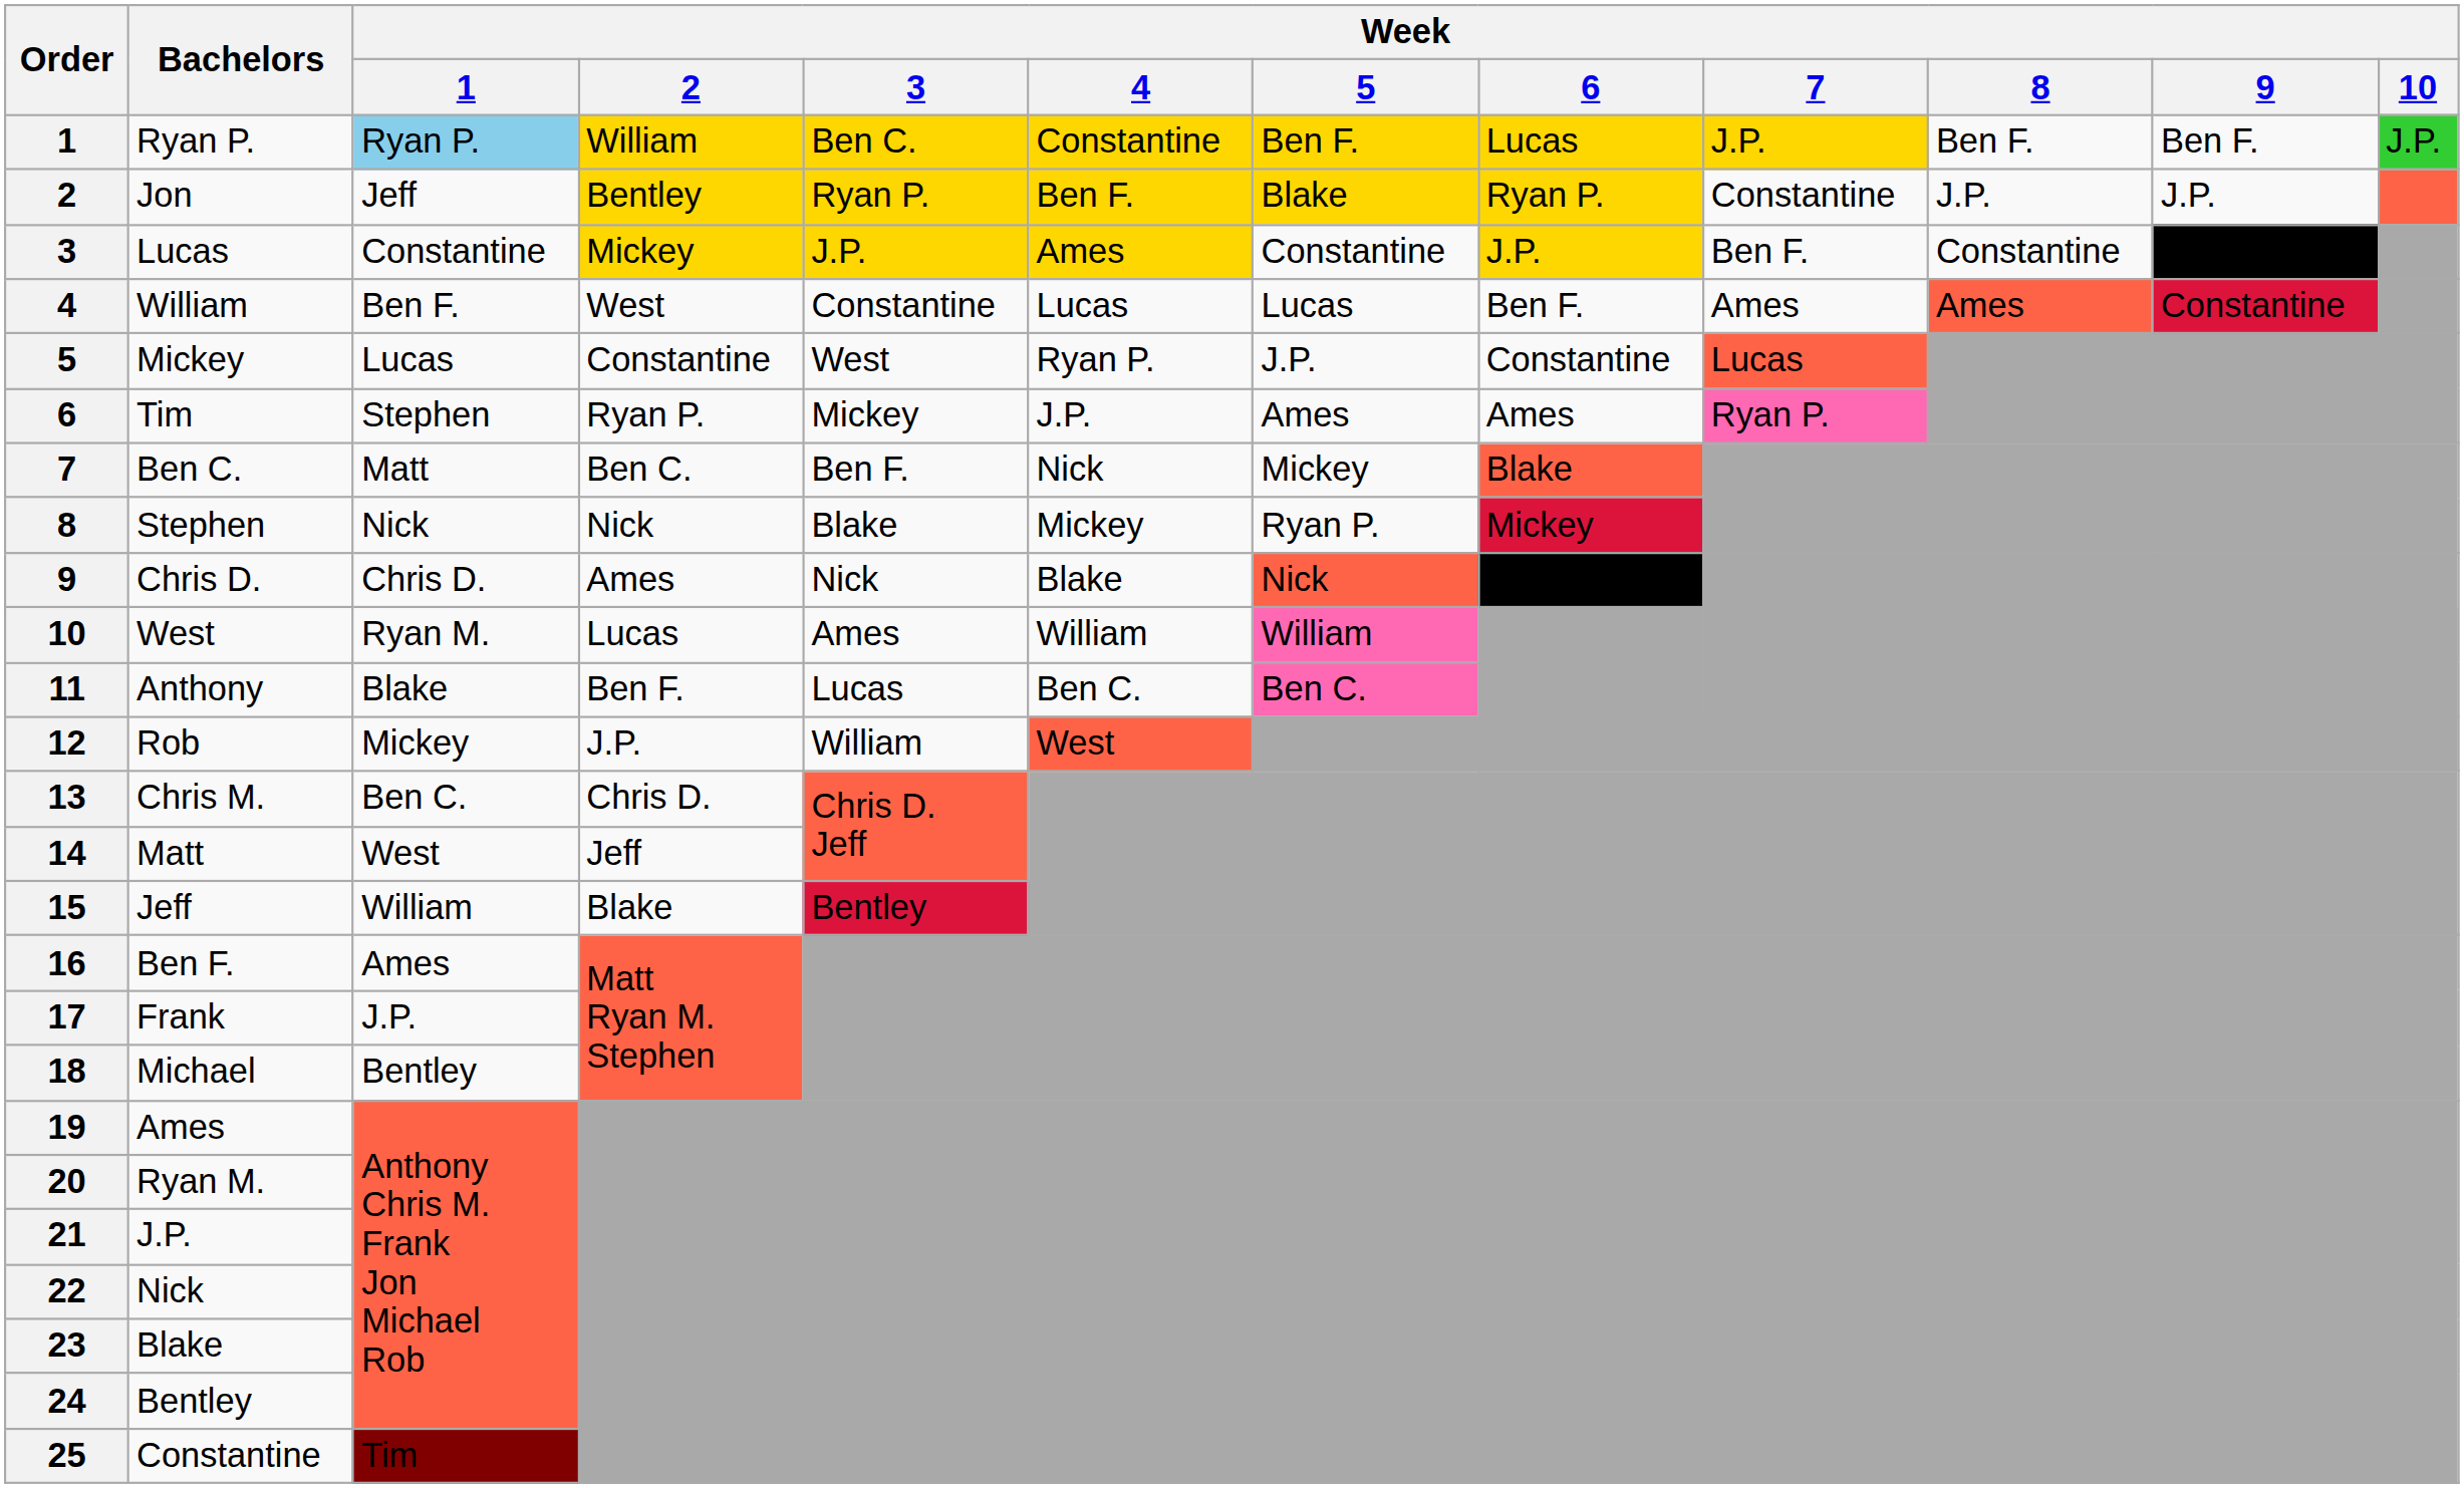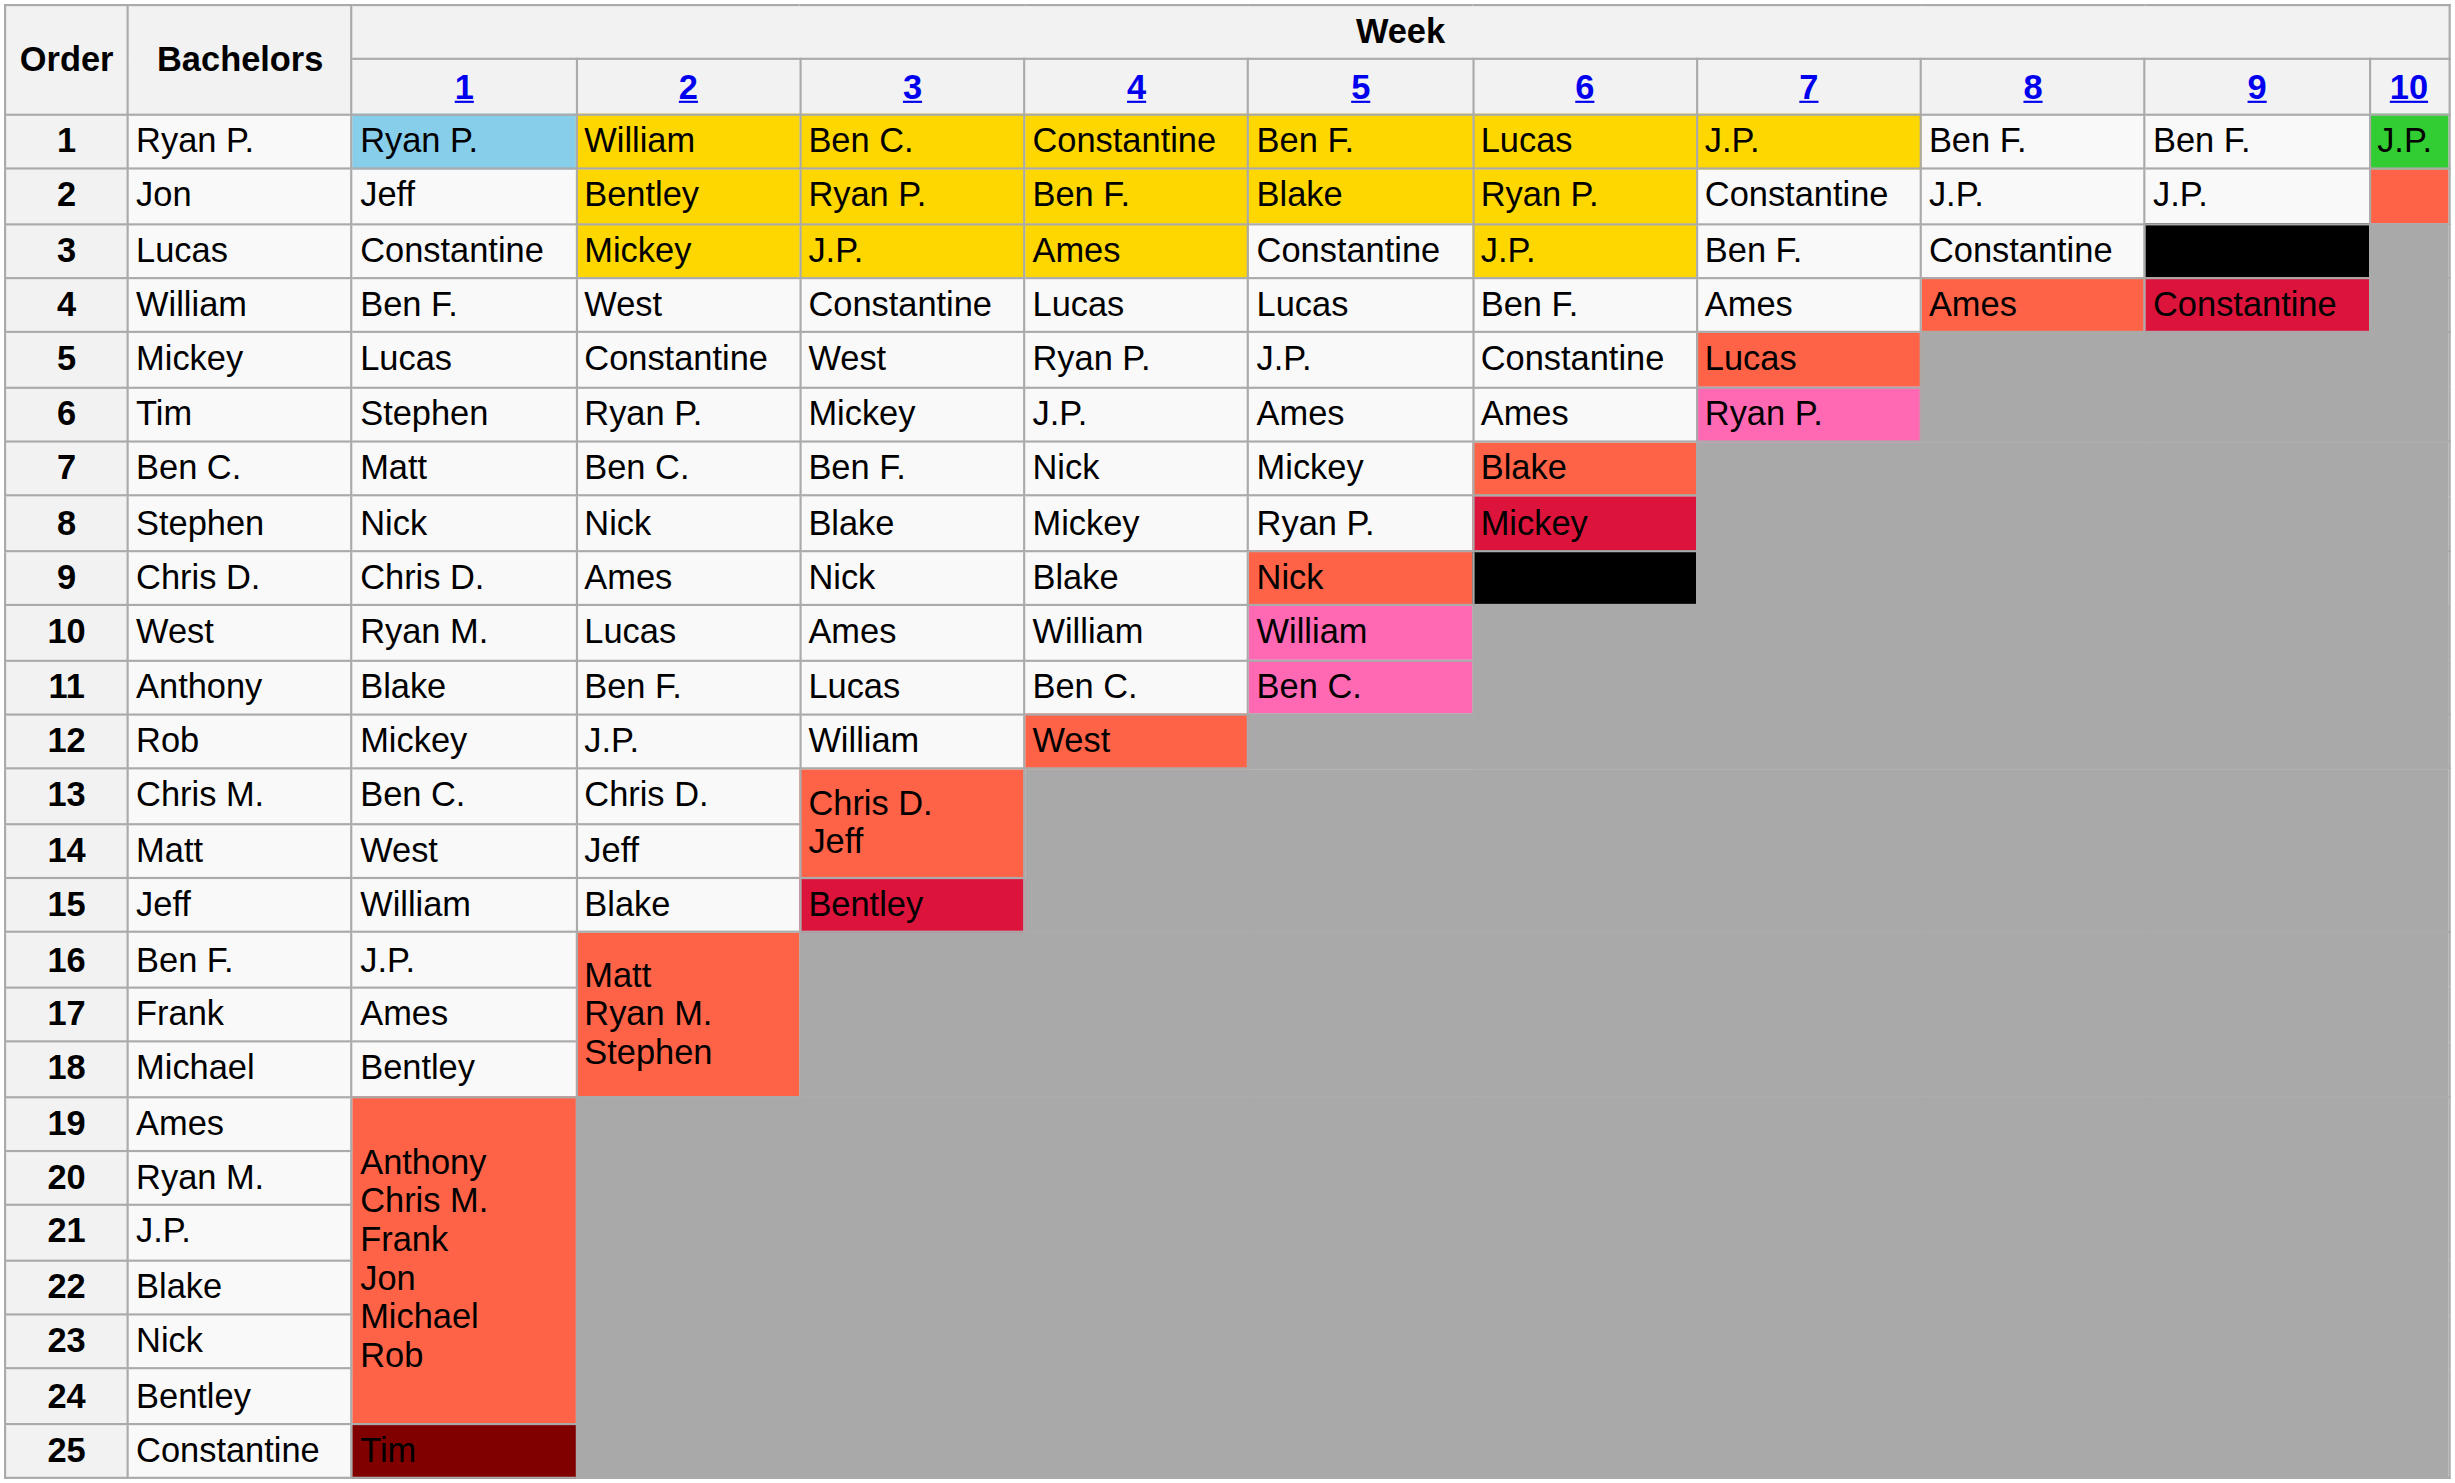 <table class="wikitable" style="width:90%;" style="text-align:center">
 <tr>
 <th rowspan=2>Order</th>
 <th rowspan=2>Bachelors</th>
 <th colspan=10>Week</th>
 </tr>
 <tr>
 <th><a href='#'>1</a></th>
 <th><a href='#'>2</a></th>
 <th><a href='#'>3</a></th>
 <th><a href='#'>4</a></th>
 <th><a href='#'>5</a></th>
 <th><a href='#'>6</a></th>
 <th><a href='#'>7</a></th>
 <th><a href='#'>8</a></th>
 <th><a href='#'>9</a></th>
 <th><a href='#'>10</a></th>
 </tr>
 <tr>
 <th>1</th>
 <td>Ryan P.</td>
 <td bgcolor="skyblue">Ryan P.</td>
 <td bgcolor="gold">William</td>
 <td bgcolor="gold">Ben C.</td>
 <td bgcolor="gold">Constantine</td>
 <td bgcolor="gold">Ben F.</td>
 <td bgcolor="gold">Lucas</td>
 <td bgcolor="gold">J.P.</td>
 <td>Ben F.</td>
 <td>Ben F.</td>
 <td bgcolor="limegreen">J.P.</td>
 </tr>
 <tr>
 <th>2</th>
 <td>Jon</td>
 <td>Jeff</td>
 <td bgcolor="gold">Bentley</td>
 <td bgcolor="gold">Ryan P.</td>
 <td bgcolor="gold">Ben F.</td>
 <td bgcolor="gold">Blake</td>
 <td bgcolor="gold">Ryan P.</td>
 <td>Constantine</td>
 <td>J.P.</td>
 <td>J.P.</td>
 <td bgcolor="tomato"></td>
 </tr>
 <tr>
 <th>3</th>
 <td>Lucas</td>
 <td>Constantine</td>
 <td bgcolor="gold">Mickey</td>
 <td bgcolor="gold">J.P.</td>
 <td bgcolor="gold">Ames</td>
 <td>Constantine</td>
 <td bgcolor="gold">J.P.</td>
 <td>Ben F.</td>
 <td>Constantine</td>
 <td bgcolor="black"><span>Ryan P.</span></td>
 <td bgcolor="A9A9A9" colspan=1></td>
 </tr>
 <tr>
 <th>4</th>
 <td>William</td>
 <td>Ben F.</td>
 <td>West</td>
 <td>Constantine</td>
 <td>Lucas</td>
 <td>Lucas</td>
 <td>Ben F.</td>
 <td>Ames</td>
 <td bgcolor="tomato">Ames</td>
 <td bgcolor="crimson"><span>Constantine</span></td>
 <td bgcolor="A9A9A9" colspan=1></td>
 </tr>
 <tr>
 <th>5</th>
 <td>Mickey</td>
 <td>Lucas</td>
 <td>Constantine</td>
 <td>West</td>
 <td>Ryan P.</td>
 <td>J.P.</td>
 <td>Constantine</td>
 <td bgcolor="tomato">Lucas</td>
 <td bgcolor="A9A9A9" colspan=3 rowspan="2"></td>
 </tr>
 <tr>
 <th>6</th>
 <td>Tim</td>
 <td>Stephen</td>
 <td>Ryan P.</td>
 <td>Mickey</td>
 <td>J.P.</td>
 <td>Ames</td>
 <td>Ames</td>
 <td bgcolor="hotpink">Ryan P.</td>
 </tr>
 <tr>
 <th>7</th>
 <td>Ben C.</td>
 <td>Matt</td>
 <td>Ben C.</td>
 <td>Ben F.</td>
 <td>Nick</td>
 <td>Mickey</td>
 <td bgcolor="tomato">Blake</td>
 <td bgcolor="A9A9A9" colspan=4 rowspan="2"></td>
 </tr>
 <tr>
 <th>8</th>
 <td>Stephen</td>
 <td>Nick</td>
 <td>Nick</td>
 <td>Blake</td>
 <td>Mickey</td>
 <td>Ryan P.</td>
 <td bgcolor="crimson"><span>Mickey</span></td>
 </tr>
 <tr>
 <th>9</th>
 <td>Chris D.</td>
 <td>Chris D.</td>
 <td>Ames</td>
 <td>Nick</td>
 <td>Blake</td>
 <td bgcolor="tomato">Nick</td>
 <td bgcolor="black"><span>Bentley</span></td>
 <td bgcolor="A9A9A9" colspan=5 rowspan="3"></td>
 </tr>
 <tr>
 <th>10</th>
 <td>West</td>
 <td>Ryan M.</td>
 <td>Lucas</td>
 <td>Ames</td>
 <td>William</td>
 <td bgcolor="hotpink">William</td>
 <td bgcolor="A9A9A9" colspan=5 rowspan="3"></td>
 </tr>
 <tr>
 <th>11</th>
 <td>Anthony</td>
 <td>Blake</td>
 <td>Ben F.</td>
 <td>Lucas</td>
 <td>Ben C.</td>
 <td bgcolor="hotpink">Ben C.</td>
 </tr>
 <tr>
 <th>12</th>
 <td>Rob</td>
 <td>Mickey</td>
 <td>J.P.</td>
 <td>William</td>
 <td bgcolor="tomato">West</td>
 <td bgcolor="A9A9A9" colspan=6></td>
 </tr>
 <tr>
 <th>13</th>
 <td>Chris M.</td>
 <td>Ben C.</td>
 <td>Chris D.</td>
 <td bgcolor="tomato" rowspan="2">Chris D.<br>Jeff</td>
 <td bgcolor="A9A9A9" colspan=7 rowspan="3"></td>
 </tr>
 <tr>
 <th>14</th>
 <td>Matt</td>
 <td>West</td>
 <td>Jeff</td>
 </tr>
 <tr>
 <th>15</th>
 <td>Jeff</td>
 <td>William</td>
 <td>Blake</td>
 <td bgcolor="crimson"><span>Bentley</span></td>
 </tr>
 <tr>
 <th>16</th>
 <td>Ben F.</td>
-<td>Ames</td>
+<td>J.P.</td>
 <td bgcolor="tomato" rowspan="3">Matt<br>Ryan M.<br>Stephen</td>
 <td bgcolor="A9A9A9" colspan=8 rowspan="3"></td>
 </tr>
 <tr>
 <th>17</th>
 <td>Frank</td>
-<td>J.P.</td>
+<td>Ames</td>
 </tr>
 <tr>
 <th>18</th>
 <td>Michael</td>
 <td>Bentley</td>
 </tr>
 <tr>
 <th>19</th>
 <td>Ames</td>
 <td bgcolor="tomato" rowspan="6">Anthony<br>Chris M.<br>Frank<br>Jon<br>Michael<br>Rob</td>
 <td bgcolor="A9A9A9" colspan=9 rowspan="7"></td>
 </tr>
 <tr>
 <th>20</th>
 <td>Ryan M.</td>
 </tr>
 <tr>
 <th>21</th>
 <td>J.P.</td>
 </tr>
 <tr>
 <th>22</th>
-<td>Nick</td>
+<td>Blake</td>
 </tr>
 <tr>
 <th>23</th>
-<td>Blake</td>
+<td>Nick</td>
 </tr>
 <tr>
 <th>24</th>
 <td>Bentley</td>
 </tr>
 <tr>
 <th>25</th>
 <td>Constantine</td>
 <td bgcolor="maroon"><span>Tim</span></td>
 </tr>
 </table>
